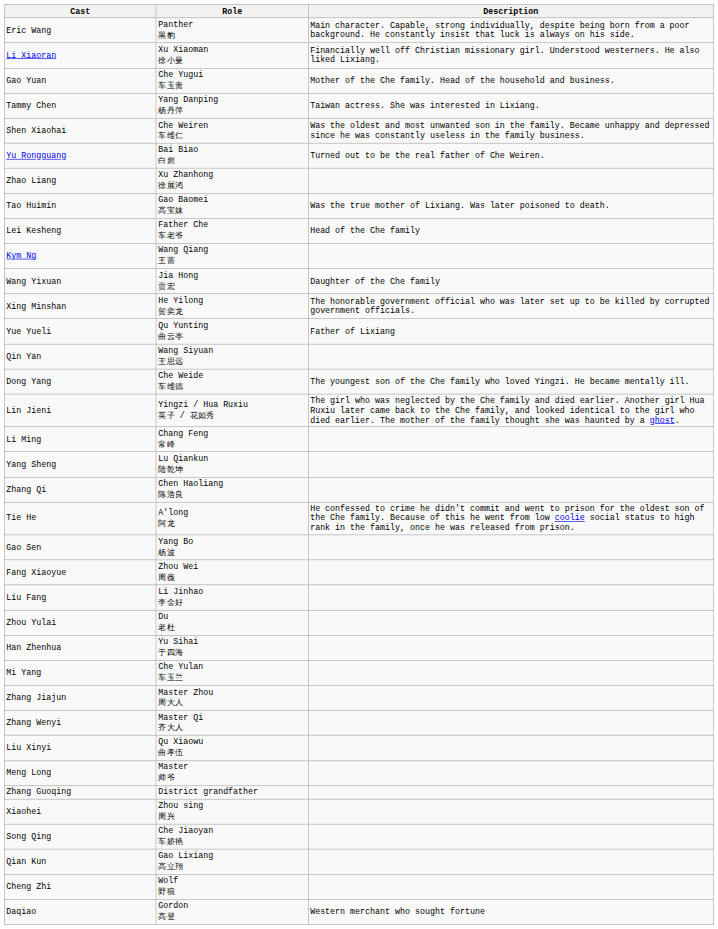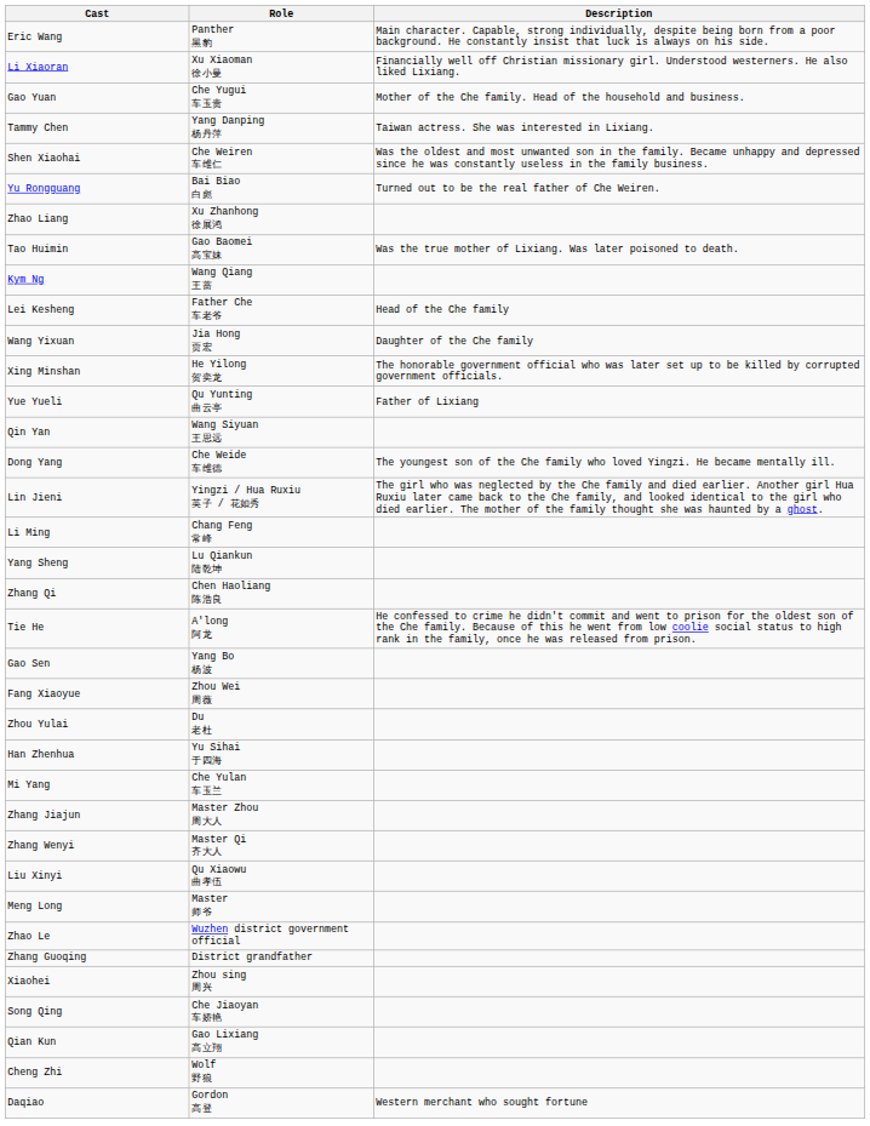 <table class="wikitable" width=70%>
 <tr>
 <th width=15%>Cast</th>
 <th width=15%>Role</th>
 <th width=40%>Description</th>
 </tr>
 <tr>
 <td>Eric Wang</td>
 <td>Panther<br>黑豹</td>
 <td>Main character. Capable, strong individually, despite being born from a poor background. He constantly insist that luck is always on his side.</td>
 </tr>
 <tr>
 <td><a href='#'>Li Xiaoran</a></td>
 <td>Xu Xiaoman<br>徐小曼</td>
 <td>Financially well off Christian missionary girl. Understood westerners. He also liked Lixiang.</td>
 </tr>
 <tr>
 <td>Gao Yuan</td>
 <td>Che Yugui<br>车玉贵</td>
 <td>Mother of the Che family. Head of the household and business.</td>
 </tr>
 <tr>
 <td>Tammy Chen</td>
 <td>Yang Danping<br>杨丹萍</td>
 <td>Taiwan actress. She was interested in Lixiang.</td>
 </tr>
 <tr>
 <td>Shen Xiaohai</td>
 <td>Che Weiren<br>车维仁</td>
 <td>Was the oldest and most unwanted son in the family. Became unhappy and depressed since he was constantly useless in the family business.</td>
 </tr>
 <tr>
 <td><a href='#'>Yu Rongguang</a></td>
 <td>Bai Biao<br>白彪</td>
 <td>Turned out to be the real father of Che Weiren.</td>
 </tr>
 <tr>
 <td>Zhao Liang</td>
 <td>Xu Zhanhong<br>徐展鸿</td>
 <td></td>
 </tr>
 <tr>
 <td>Tao Huimin</td>
 <td>Gao Baomei<br>高宝妹</td>
 <td>Was the true mother of Lixiang. Was later poisoned to death.</td>
 </tr>
 <tr>
+<td><a href='#'>Kym Ng</a></td>
+<td>Wang Qiang<br>王蔷</td>
+<td></td>
+</tr>
+<tr>
 <td>Lei Kesheng</td>
 <td>Father Che<br>车老爷</td>
 <td>Head of the Che family</td>
-</tr>
-<tr>
-<td><a href='#'>Kym Ng</a></td>
-<td>Wang Qiang<br>王蔷</td>
-<td></td>
 </tr>
 <tr>
 <td>Wang Yixuan</td>
 <td>Jia Hong<br>贾宏</td>
 <td>Daughter of the Che family</td>
 </tr>
 <tr>
 <td>Xing Minshan</td>
 <td>He Yilong<br>贺奕龙</td>
 <td>The honorable government official who was later set up to be killed by corrupted government officials.</td>
 </tr>
 <tr>
 <td>Yue Yueli</td>
 <td>Qu Yunting<br>曲云亭</td>
 <td>Father of Lixiang</td>
 </tr>
 <tr>
 <td>Qin Yan</td>
 <td>Wang Siyuan<br>王思远</td>
 <td></td>
 </tr>
 <tr>
 <td>Dong Yang</td>
 <td>Che Weide<br>车维德</td>
 <td>The youngest son of the Che family who loved Yingzi. He became mentally ill.</td>
 </tr>
 <tr>
 <td>Lin Jieni</td>
 <td>Yingzi / Hua Ruxiu<br>英子 / 花如秀</td>
 <td>The girl who was neglected by the Che family and died earlier. Another girl Hua Ruxiu later came back to the Che family, and looked identical to the girl who died earlier. The mother of the family thought she was haunted by a <a href='#'>ghost</a>.</td>
 </tr>
 <tr>
 <td>Li Ming</td>
 <td>Chang Feng<br>常峰</td>
 <td></td>
 </tr>
 <tr>
 <td>Yang Sheng</td>
 <td>Lu Qiankun<br>陆乾坤</td>
 <td></td>
 </tr>
 <tr>
 <td>Zhang Qi</td>
 <td>Chen Haoliang<br>陈浩良</td>
 <td></td>
 </tr>
 <tr>
 <td>Tie He</td>
 <td>A'long<br>阿龙</td>
 <td>He confessed to crime he didn't commit and went to prison for the oldest son of the Che family. Because of this he went from low <a href='#'>coolie</a> social status to high rank in the family, once he was released from prison.</td>
 </tr>
 <tr>
 <td>Gao Sen</td>
 <td>Yang Bo<br>杨波</td>
 <td></td>
 </tr>
 <tr>
 <td>Fang Xiaoyue</td>
 <td>Zhou Wei<br>周薇</td>
 <td></td>
 </tr>
 <tr>
-<td>Liu Fang</td>
-<td>Li Jinhao<br>李金好</td>
-<td></td>
-</tr>
-<tr>
 <td>Zhou Yulai</td>
 <td>Du<br>老杜</td>
 <td></td>
 </tr>
 <tr>
 <td>Han Zhenhua</td>
 <td>Yu Sihai<br>于四海</td>
 <td></td>
 </tr>
 <tr>
 <td>Mi Yang</td>
 <td>Che Yulan<br>车玉兰</td>
 <td></td>
 </tr>
 <tr>
 <td>Zhang Jiajun</td>
 <td>Master Zhou<br>周大人</td>
 <td></td>
 </tr>
 <tr>
 <td>Zhang Wenyi</td>
 <td>Master Qi<br>齐大人</td>
 <td></td>
 </tr>
 <tr>
 <td>Liu Xinyi</td>
 <td>Qu Xiaowu<br>曲孝伍</td>
 <td></td>
 </tr>
 <tr>
 <td>Meng Long</td>
 <td>Master<br>师爷</td>
 <td></td>
 </tr>
 <tr>
+<td>Zhao Le</td>
+<td><a href='#'>Wuzhen</a> district government official</td>
+<td></td>
+</tr>
+<tr>
 <td>Zhang Guoqing</td>
 <td>District grandfather</td>
 <td></td>
 </tr>
 <tr>
 <td>Xiaohei</td>
 <td>Zhou sing<br>周兴</td>
 <td></td>
 </tr>
 <tr>
 <td>Song Qing</td>
 <td>Che Jiaoyan<br>车娇艳</td>
 <td></td>
 </tr>
 <tr>
 <td>Qian Kun</td>
 <td>Gao Lixiang<br>高立翔</td>
 <td></td>
 </tr>
 <tr>
 <td>Cheng Zhi</td>
 <td>Wolf<br>野狼</td>
 <td></td>
 </tr>
 <tr>
 <td>Daqiao</td>
 <td>Gordon<br>高登</td>
 <td>Western merchant who sought fortune</td>
 </tr>
 </table>
